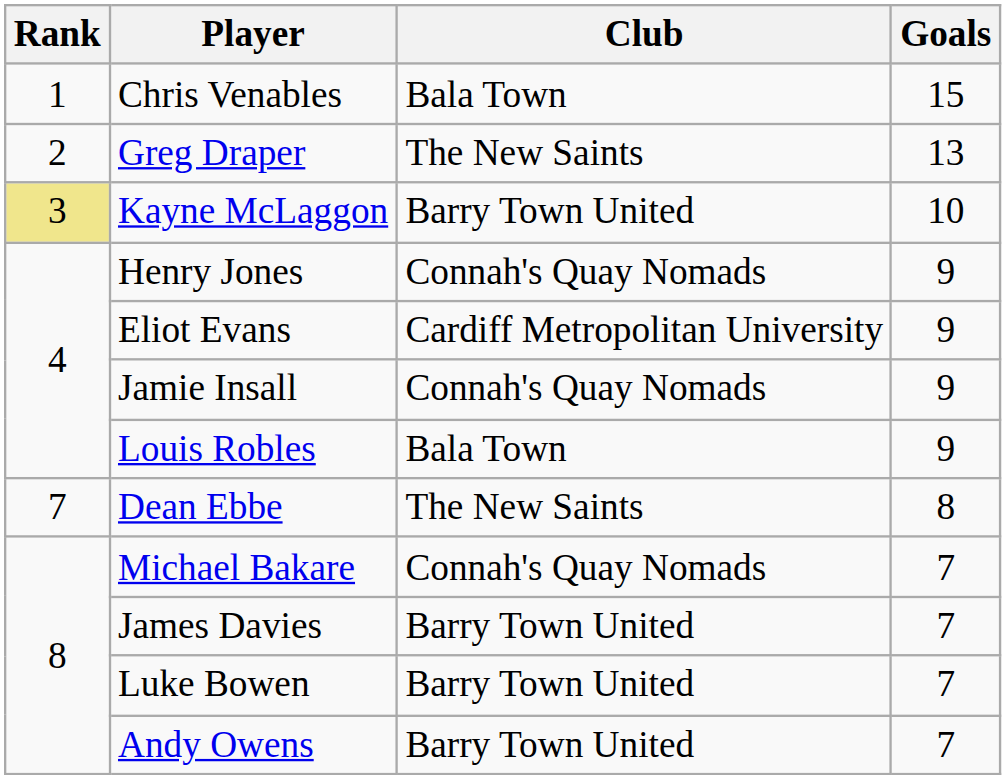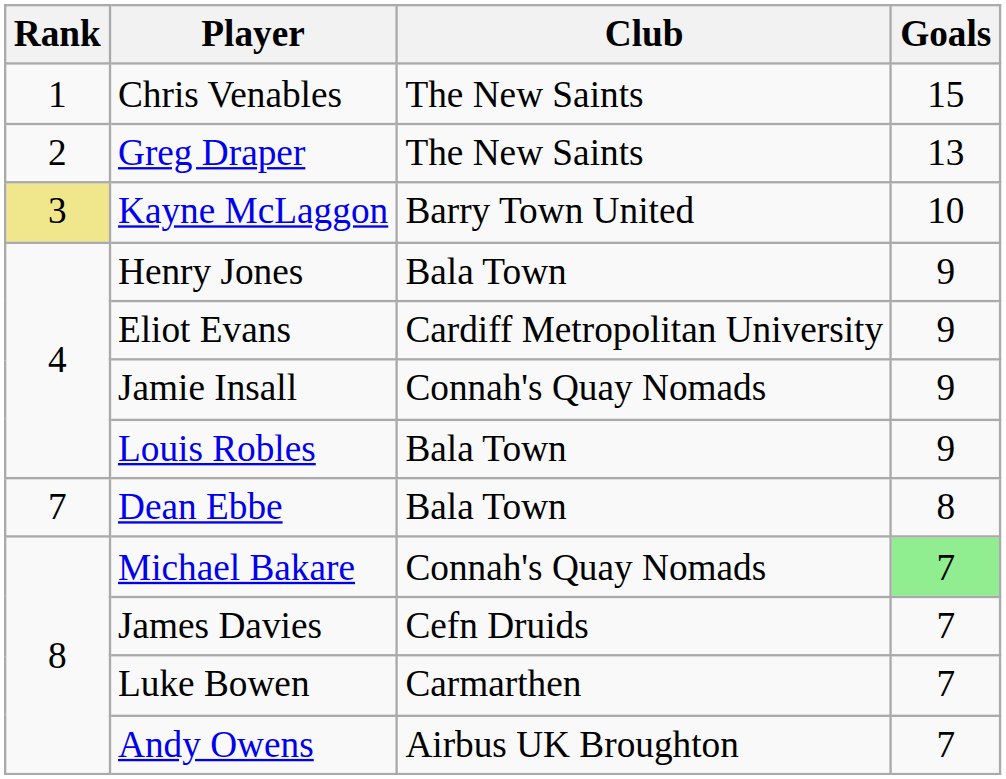 <table class="wikitable" style="text-align:center">
 <tr>
 <th>Rank</th>
 <th>Player</th>
 <th>Club</th>
 <th>Goals</th>
 </tr>
 <tr>
 <td align="centre">1</td>
 <td align="left"> Chris Venables</td>
-<td align="left">Bala Town</td>
+<td align="left">The New Saints</td>
 <td align="centre">15</td>
 </tr>
 <tr>
 <td align="centre">2</td>
 <td align="left"> <a href='#'>Greg Draper</a></td>
 <td align="left">The New Saints</td>
 <td align="centre">13</td>
 </tr>
 <tr>
 <td align="centre" style="background: khaki;">3</td>
 <td align="left"> <a href='#'>Kayne McLaggon</a></td>
 <td align="left">Barry Town United</td>
 <td align="centre">10</td>
 </tr>
 <tr>
 <td rowspan="4">4</td>
 <td align="left"> Henry Jones</td>
-<td align="left">Connah's Quay Nomads</td>
+<td align="left">Bala Town</td>
 <td align="centre">9</td>
 </tr>
 <tr>
 <td align="left"> Eliot Evans</td>
 <td align="left">Cardiff Metropolitan University</td>
 <td align="centre">9</td>
 </tr>
 <tr>
 <td align="left"> Jamie Insall</td>
 <td align="left">Connah's Quay Nomads</td>
 <td align="centre">9</td>
 </tr>
 <tr>
 <td align="left"> <a href='#'>Louis Robles</a></td>
 <td align="left">Bala Town</td>
 <td align="centre">9</td>
 </tr>
 <tr>
 <td align="centre">7</td>
 <td align="left"> <a href='#'>Dean Ebbe</a></td>
-<td align="left">The New Saints</td>
+<td align="left">Bala Town</td>
 <td align="centre">8</td>
 </tr>
 <tr>
 <td rowspan="4">8</td>
 <td align="left"> <a href='#'>Michael Bakare</a></td>
 <td align="left">Connah's Quay Nomads</td>
-<td align="centre">7</td>
+<td align="centre" style="background: lightgreen;">7</td>
 </tr>
 <tr>
 <td align="left"> James Davies</td>
-<td align="left">Barry Town United</td>
+<td align="left">Cefn Druids</td>
 <td align="centre">7</td>
 </tr>
 <tr>
 <td align="left"> Luke Bowen</td>
-<td align="left">Barry Town United</td>
+<td align="left">Carmarthen</td>
 <td align="centre">7</td>
 </tr>
 <tr>
 <td align="left"> <a href='#'>Andy Owens</a></td>
-<td align="left">Barry Town United</td>
+<td align="left">Airbus UK Broughton</td>
 <td align="centre">7</td>
 </tr>
 </table>
